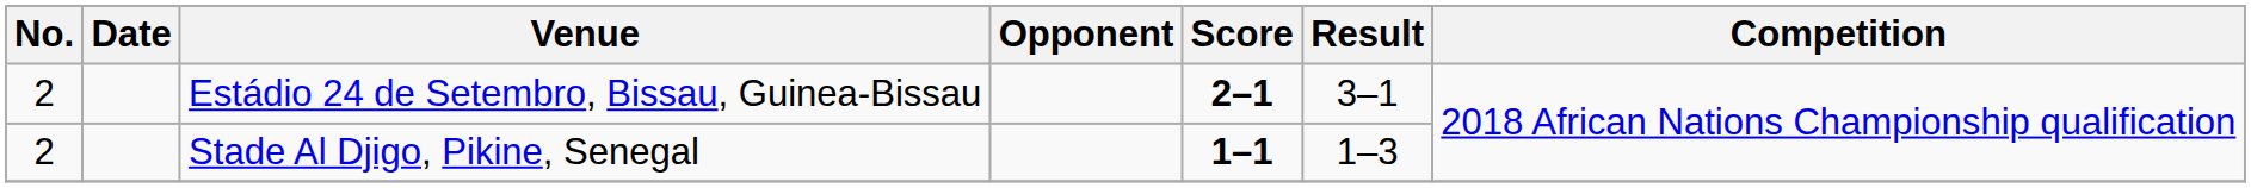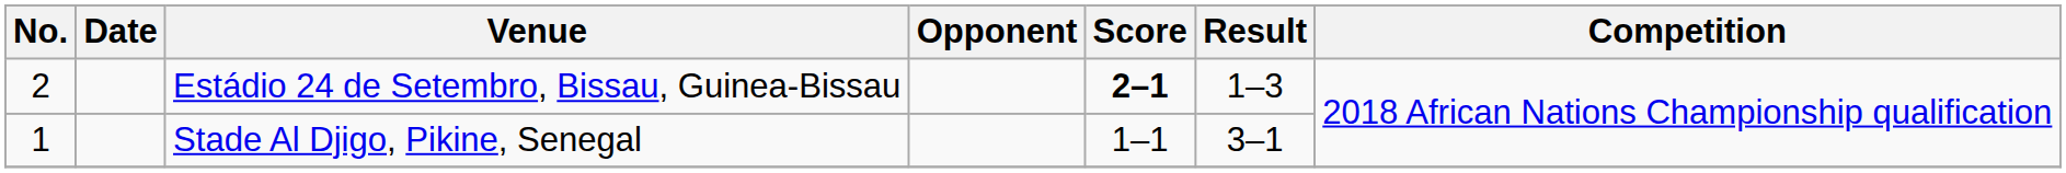 <table class="wikitable sortable">
 <tr>
 <th scope="col">No.</th>
 <th scope="col">Date</th>
 <th scope="col">Venue</th>
 <th scope="col">Opponent</th>
 <th scope="col">Score</th>
 <th scope="col">Result</th>
 <th scope="col">Competition</th>
 </tr>
 <tr>
 <td align="center">2</td>
 <td></td>
 <td><a href='#'>Estádio 24 de Setembro</a>, <a href='#'>Bissau</a>, Guinea-Bissau</td>
 <td></td>
 <td align="center"><strong>2–1</strong></td>
-<td align="center">3–1</td>
+<td align="center">1–3</td>
 <td rowspan="2"><a href='#'>2018 African Nations Championship qualification</a></td>
 </tr>
 <tr>
-<td align="center">2</td>
+<td align="center">1</td>
 <td></td>
 <td><a href='#'>Stade Al Djigo</a>, <a href='#'>Pikine</a>, Senegal</td>
 <td></td>
-<td align="center"><strong>1–1</strong></td>
-<td align="center">1–3</td>
+<td align="center">1–1</td>
+<td align="center">3–1</td>
 </tr>
 <tr>
 </tr>
 </table>
